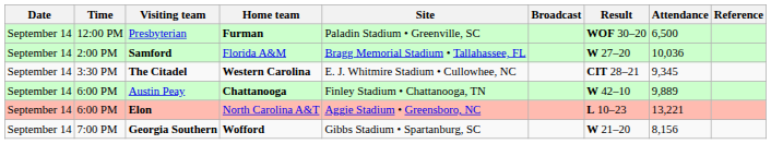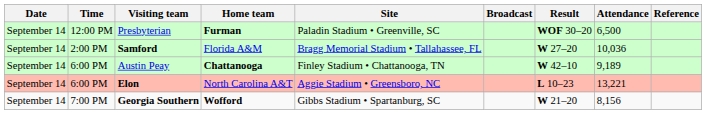 <table class="wikitable" style="font-size:95%;">
 <tr>
 <th>Date</th>
 <th>Time</th>
 <th>Visiting team</th>
 <th>Home team</th>
 <th>Site</th>
 <th>Broadcast</th>
 <th>Result</th>
 <th>Attendance</th>
 <th class="unsortable">Reference</th>
 </tr>
 <tr bgcolor=ccffcc>
 <td>September 14</td>
 <td>12:00 PM</td>
 <td><a href='#'>Presbyterian</a></td>
 <td><strong>Furman</strong></td>
 <td>Paladin Stadium • Greenville, SC</td>
 <td></td>
 <td><strong>WOF</strong> 30–20</td>
 <td>6,500</td>
 <td></td>
 </tr>
 <tr bgcolor=ccffcc>
 <td>September 14</td>
 <td>2:00 PM</td>
 <td><strong>Samford</strong></td>
 <td><a href='#'>Florida A&M</a></td>
 <td><a href='#'>Bragg Memorial Stadium</a> • <a href='#'>Tallahassee, FL</a></td>
 <td></td>
 <td><strong>W</strong> 27–20</td>
 <td>10,036</td>
 <td></td>
 </tr>
-<tr bgcolor=>
-<td>September 14</td>
-<td>3:30 PM</td>
-<td><strong>The Citadel</strong></td>
-<td><strong>Western Carolina</strong></td>
-<td>E. J. Whitmire Stadium • Cullowhee, NC</td>
-<td></td>
-<td><strong>CIT</strong> 28–21</td>
-<td>9,345</td>
-<td></td>
-</tr>
 <tr bgcolor=ccffcc>
 <td>September 14</td>
 <td>6:00 PM</td>
 <td><a href='#'>Austin Peay</a></td>
 <td><strong>Chattanooga</strong></td>
 <td>Finley Stadium • Chattanooga, TN</td>
 <td></td>
 <td><strong>W</strong> 42–10</td>
-<td>9,889</td>
+<td>9,189</td>
 <td></td>
 </tr>
 <tr bgcolor=ffbbb>
 <td>September 14</td>
 <td>6:00 PM</td>
 <td><strong>Elon</strong></td>
 <td><a href='#'>North Carolina A&T</a></td>
 <td><a href='#'>Aggie Stadium</a> • <a href='#'>Greensboro, NC</a></td>
 <td></td>
 <td><strong>L</strong> 10–23</td>
 <td>13,221</td>
 <td></td>
 </tr>
 <tr bgcolor=>
 <td>September 14</td>
 <td>7:00 PM</td>
 <td><strong>Georgia Southern</strong></td>
 <td><strong>Wofford</strong></td>
 <td>Gibbs Stadium • Spartanburg, SC</td>
 <td></td>
 <td><strong>W</strong> 21–20</td>
 <td>8,156</td>
 <td></td>
 </tr>
 </table>
